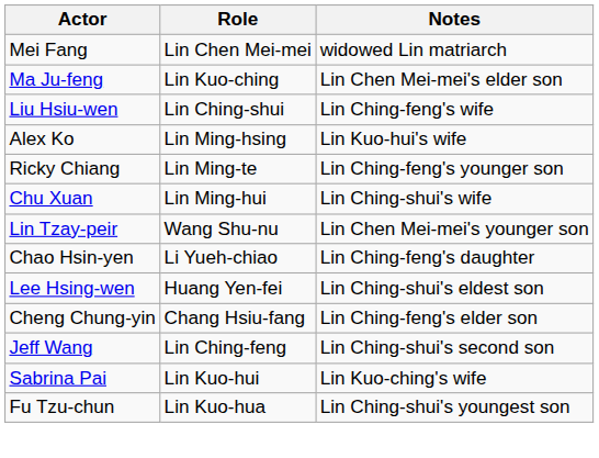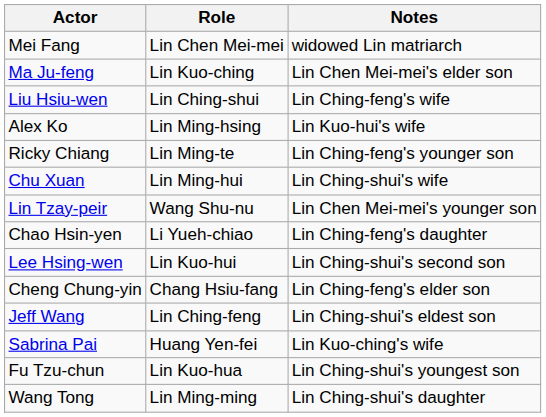 <table class="wikitable">
 <tr>
 <th>Actor</th>
 <th>Role</th>
 <th>Notes</th>
 </tr>
 <tr>
 <td>Mei Fang</td>
 <td>Lin Chen Mei-mei</td>
 <td>widowed Lin matriarch</td>
 </tr>
 <tr>
 <td><a href='#'>Ma Ju-feng</a></td>
 <td>Lin Kuo-ching</td>
 <td>Lin Chen Mei-mei's elder son</td>
 </tr>
 <tr>
 <td><a href='#'>Liu Hsiu-wen</a></td>
 <td>Lin Ching-shui</td>
 <td>Lin Ching-feng's wife</td>
 </tr>
 <tr>
 <td>Alex Ko</td>
 <td>Lin Ming-hsing</td>
 <td>Lin Kuo-hui's wife</td>
 </tr>
 <tr>
 <td>Ricky Chiang</td>
 <td>Lin Ming-te</td>
 <td>Lin Ching-feng's younger son</td>
 </tr>
 <tr>
 <td><a href='#'>Chu Xuan</a></td>
 <td>Lin Ming-hui</td>
 <td>Lin Ching-shui's wife</td>
 </tr>
 <tr>
 <td><a href='#'>Lin Tzay-peir</a></td>
 <td>Wang Shu-nu</td>
 <td>Lin Chen Mei-mei's younger son</td>
 </tr>
 <tr>
 <td>Chao Hsin-yen</td>
 <td>Li Yueh-chiao</td>
 <td>Lin Ching-feng's daughter</td>
 </tr>
 <tr>
 <td><a href='#'>Lee Hsing-wen</a></td>
-<td>Huang Yen-fei</td>
-<td>Lin Ching-shui's eldest son</td>
+<td>Lin Kuo-hui</td>
+<td>Lin Ching-shui's second son</td>
 </tr>
 <tr>
 <td>Cheng Chung-yin</td>
 <td>Chang Hsiu-fang</td>
 <td>Lin Ching-feng's elder son</td>
 </tr>
 <tr>
 <td><a href='#'>Jeff Wang</a></td>
 <td>Lin Ching-feng</td>
-<td>Lin Ching-shui's second son</td>
+<td>Lin Ching-shui's eldest son</td>
 </tr>
 <tr>
 <td><a href='#'>Sabrina Pai</a></td>
-<td>Lin Kuo-hui</td>
+<td>Huang Yen-fei</td>
 <td>Lin Kuo-ching's wife</td>
 </tr>
 <tr>
 <td>Fu Tzu-chun</td>
 <td>Lin Kuo-hua</td>
 <td>Lin Ching-shui's youngest son</td>
 </tr>
+<tr>
+<td>Wang Tong</td>
+<td>Lin Ming-ming</td>
+<td>Lin Ching-shui's daughter</td>
+</tr>
 </table>
